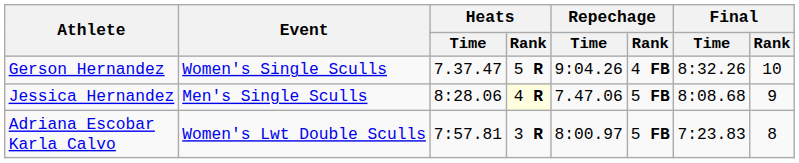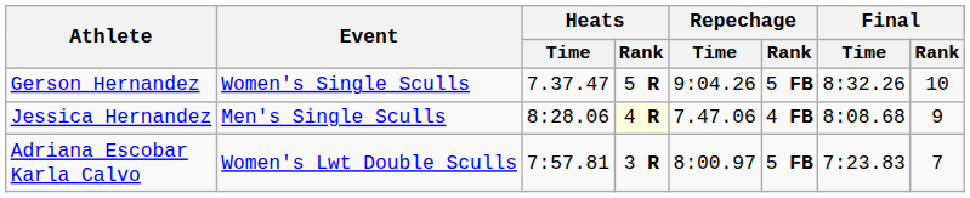 <table class="wikitable" style="font-size:90%">
 <tr>
 <th rowspan=2>Athlete</th>
 <th rowspan=2>Event</th>
 <th colspan="2">Heats</th>
 <th colspan="2">Repechage</th>
 <th colspan="2">Final</th>
 </tr>
 <tr style="font-size:95%">
 <th>Time</th>
 <th>Rank</th>
 <th>Time</th>
 <th>Rank</th>
 <th>Time</th>
 <th>Rank</th>
 </tr>
 <tr align=center>
 <td align=left><a href='#'>Gerson Hernandez</a></td>
 <td align=left><a href='#'>Women's Single Sculls</a></td>
 <td>7.37.47</td>
 <td>5 <strong>R</strong></td>
 <td>9:04.26</td>
-<td>4 <strong>FB</strong></td>
+<td>5 <strong>FB</strong></td>
 <td>8:32.26</td>
 <td>10</td>
 </tr>
 <tr align=center>
 <td align=left><a href='#'>Jessica Hernandez</a></td>
 <td align=left><a href='#'>Men's Single Sculls</a></td>
 <td>8:28.06</td>
 <td style="background: lightyellow;">4 <strong>R</strong></td>
 <td>7.47.06</td>
-<td>5 <strong>FB</strong></td>
+<td>4 <strong>FB</strong></td>
 <td>8:08.68</td>
 <td>9</td>
 </tr>
 <tr align=center>
 <td align=left><a href='#'>Adriana Escobar</a><br><a href='#'>Karla Calvo</a></td>
 <td align=left><a href='#'>Women's Lwt Double Sculls</a></td>
 <td>7:57.81</td>
 <td>3 <strong>R</strong></td>
 <td>8:00.97</td>
 <td>5 <strong>FB</strong></td>
 <td>7:23.83</td>
-<td>8</td>
+<td>7</td>
 </tr>
 </table>
